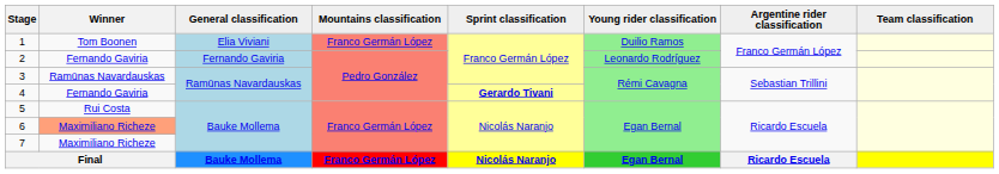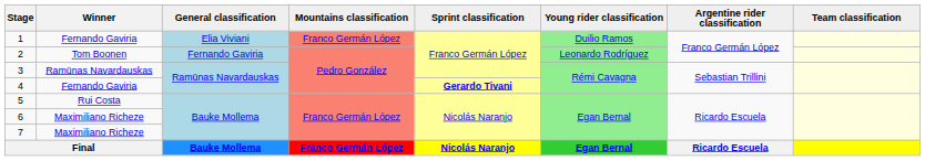 <table class="wikitable" style="text-align: center; font-size:smaller;">
 <tr style="background:#efefef;">
 <th style="width:2%;">Stage</th>
 <th style="width:14%;">Winner</th>
 <th style="background:#efefef; width:14%;">General classification<br></th>
 <th style="background:#efefef; width:14%;">Mountains classification<br></th>
 <th style="background:#efefef; width:14%;">Sprint classification<br></th>
 <th style="background:#efefef; width:14%;">Young rider classification<br></th>
 <th style="background:#efefef; width:14%;">Argentine rider classification<br></th>
 <th style="background:#efefef; width:14%;">Team classification</th>
 </tr>
 <tr>
 <td>1</td>
-<td><a href='#'>Tom Boonen</a></td>
+<td><a href='#'>Fernando Gaviria</a></td>
 <td style="background:#ADD8E6;"><a href='#'>Elia Viviani</a></td>
 <td style="background:salmon;"><a href='#'>Franco Germán López</a></td>
 <td style="background:#FFFF99;" rowspan=3><a href='#'>Franco Germán López</a></td>
 <td style="background:lightgreen;"><a href='#'>Duilio Ramos</a></td>
 <td style="background:offwhite;" rowspan=2><a href='#'>Franco Germán López</a></td>
 <td style="background:lightyellow;"></td>
 </tr>
 <tr>
 <td>2</td>
-<td><a href='#'>Fernando Gaviria</a></td>
+<td><a href='#'>Tom Boonen</a></td>
 <td style="background:#ADD8E6;"><a href='#'>Fernando Gaviria</a></td>
 <td style="background:salmon;" rowspan=3><a href='#'>Pedro González</a></td>
 <td style="background:lightgreen;"><a href='#'>Leonardo Rodríguez</a></td>
 <td style="background:lightyellow;"></td>
 </tr>
 <tr>
 <td>3</td>
 <td><a href='#'>Ramūnas Navardauskas</a></td>
 <td style="background:#ADD8E6;" rowspan=2><a href='#'>Ramūnas Navardauskas</a></td>
 <td style="background:lightgreen;" rowspan=2><a href='#'>Rémi Cavagna</a></td>
 <td style="background:offwhite;" rowspan=2><a href='#'>Sebastian Trillini</a></td>
 <td style="background:lightyellow;" rowspan=2></td>
 </tr>
 <tr>
 <td>4</td>
 <td><a href='#'>Fernando Gaviria</a></td>
 <td style="background:#FFFF99;"><strong><a href='#'>Gerardo Tivani</a></strong></td>
 </tr>
 <tr>
 <td>5</td>
 <td><a href='#'>Rui Costa</a></td>
 <td style="background:#ADD8E6;" rowspan=3><a href='#'>Bauke Mollema</a></td>
 <td style="background:salmon;" rowspan=3><a href='#'>Franco Germán López</a></td>
 <td style="background:#FFFF99;" rowspan=3><a href='#'>Nicolás Naranjo</a></td>
 <td style="background:lightgreen;" rowspan=3><a href='#'>Egan Bernal</a></td>
 <td style="background:offwhite;" rowspan=3><a href='#'>Ricardo Escuela</a></td>
 <td style="background:lightyellow;" rowspan=3></td>
 </tr>
 <tr>
 <td>6</td>
-<td style="background: lightsalmon;"><a href='#'>Maximiliano Richeze</a></td>
+<td><a href='#'>Maximiliano Richeze</a></td>
 </tr>
 <tr>
 <td>7</td>
 <td><a href='#'>Maximiliano Richeze</a></td>
 </tr>
 <tr>
 <th colspan=2>Final</th>
 <th style="background:dodgerblue;"><a href='#'>Bauke Mollema</a></th>
 <th style="background:red;"><a href='#'>Franco Germán López</a></th>
 <th style="background:yellow;"><a href='#'>Nicolás Naranjo</a></th>
 <th style="background:limegreen;"><a href='#'>Egan Bernal</a></th>
 <th><a href='#'>Ricardo Escuela</a></th>
 <th style="background:yellow;"></th>
 </tr>
 </table>
